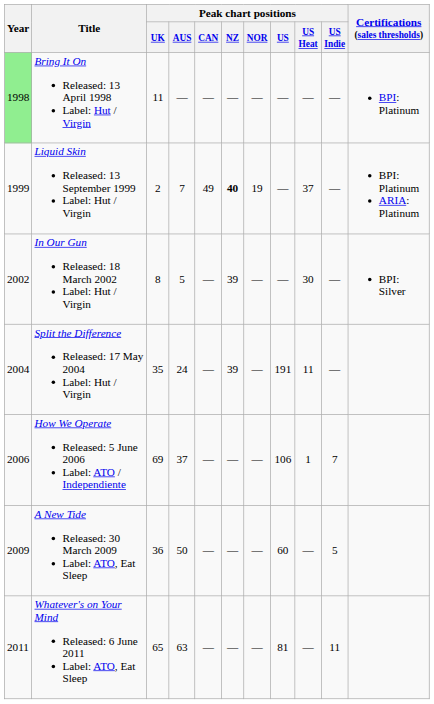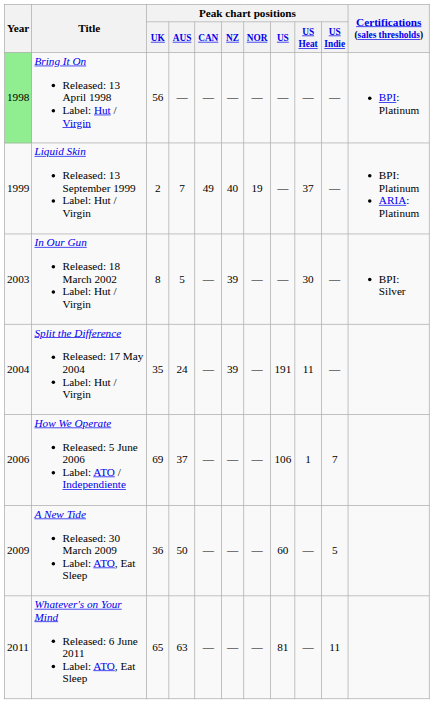 <table class="wikitable">
 <tr>
 <th rowspan="2">Year</th>
 <th rowspan="2" style="width:210px;">Title</th>
 <th colspan="8">Peak chart positions</th>
 <th rowspan="2" style="width:130px;"><a href='#'>Certifications</a><br><small>(<a href='#'>sales thresholds</a>)</small></th>
 </tr>
 <tr>
 <th style="width:35px;"><small><a href='#'>UK</a></small><br></th>
 <th style="width:35px;"><small><a href='#'>AUS</a></small><br></th>
 <th style="width:35px;"><small><a href='#'>CAN</a></small><br></th>
 <th style="width:35px;"><small><a href='#'>NZ</a></small><br></th>
 <th style="width:35px;"><small><a href='#'>NOR</a></small><br></th>
 <th style="width:35px;"><small><a href='#'>US</a></small><br></th>
 <th style="width:35px;"><small><a href='#'>US Heat</a></small></th>
 <th style="width:35px;"><small><a href='#'>US Indie</a></small></th>
 </tr>
 <tr>
 <td style="background: lightgreen;">1998</td>
 <td><em><a href='#'>Bring It On</a></em><br><ul><li>Released: 13 April 1998</li><li>Label: <a href='#'>Hut</a> / <a href='#'>Virgin</a></li></ul></td>
-<td style="text-align:center;">11</td>
+<td style="text-align:center;">56</td>
 <td style="text-align:center;">—</td>
 <td style="text-align:center;">—</td>
 <td style="text-align:center;">—</td>
 <td style="text-align:center;">—</td>
 <td style="text-align:center;">—</td>
 <td style="text-align:center;">—</td>
 <td style="text-align:center;">—</td>
 <td><br><ul><li><a href='#'>BPI</a>: Platinum</li></ul></td>
 </tr>
 <tr>
 <td>1999</td>
 <td><em><a href='#'>Liquid Skin</a></em><br><ul><li>Released: 13 September 1999</li><li>Label: Hut / Virgin</li></ul></td>
 <td style="text-align:center;">2</td>
 <td style="text-align:center;">7</td>
 <td style="text-align:center;">49</td>
-<td style="text-align:center;"><strong>40</strong></td>
+<td style="text-align:center;">40</td>
 <td style="text-align:center;">19</td>
 <td style="text-align:center;">—</td>
 <td style="text-align:center;">37</td>
 <td style="text-align:center;">—</td>
 <td><br><ul><li>BPI: Platinum</li><li><a href='#'>ARIA</a>: Platinum</li></ul></td>
 </tr>
 <tr>
-<td>2002</td>
+<td>2003</td>
 <td><em><a href='#'>In Our Gun</a></em><br><ul><li>Released: 18 March 2002</li><li>Label: Hut / Virgin</li></ul></td>
 <td style="text-align:center;">8</td>
 <td style="text-align:center;">5</td>
 <td style="text-align:center;">—</td>
 <td style="text-align:center;">39</td>
 <td style="text-align:center;">—</td>
 <td style="text-align:center;">—</td>
 <td style="text-align:center;">30</td>
 <td style="text-align:center;">—</td>
 <td><br><ul><li>BPI: Silver</li></ul></td>
 </tr>
 <tr>
 <td>2004</td>
 <td><em><a href='#'>Split the Difference</a></em><br><ul><li>Released: 17 May 2004</li><li>Label: Hut / Virgin</li></ul></td>
 <td style="text-align:center;">35</td>
 <td style="text-align:center;">24</td>
 <td style="text-align:center;">—</td>
 <td style="text-align:center;">39</td>
 <td style="text-align:center;">—</td>
 <td style="text-align:center;">191</td>
 <td style="text-align:center;">11</td>
 <td style="text-align:center;">—</td>
 <td></td>
 </tr>
 <tr>
 <td>2006</td>
 <td><em><a href='#'>How We Operate</a></em><br><ul><li>Released: 5 June 2006</li><li>Label: <a href='#'>ATO</a> / <a href='#'>Independiente</a></li></ul></td>
 <td style="text-align:center;">69</td>
 <td style="text-align:center;">37</td>
 <td style="text-align:center;">—</td>
 <td style="text-align:center;">—</td>
 <td style="text-align:center;">—</td>
 <td style="text-align:center;">106</td>
 <td style="text-align:center;">1</td>
 <td style="text-align:center;">7</td>
 <td></td>
 </tr>
 <tr>
 <td>2009</td>
 <td><em><a href='#'>A New Tide</a></em><br><ul><li>Released: 30 March 2009</li><li>Label: <a href='#'>ATO</a>, Eat Sleep</li></ul></td>
 <td style="text-align:center;">36</td>
 <td style="text-align:center;">50</td>
 <td style="text-align:center;">—</td>
 <td style="text-align:center;">—</td>
 <td style="text-align:center;">—</td>
 <td style="text-align:center;">60</td>
 <td style="text-align:center;">—</td>
 <td style="text-align:center;">5</td>
 <td></td>
 </tr>
 <tr>
 <td>2011</td>
 <td><em><a href='#'>Whatever's on Your Mind</a></em><br><ul><li>Released: 6 June 2011</li><li>Label: <a href='#'>ATO</a>, Eat Sleep</li></ul></td>
 <td style="text-align:center;">65</td>
 <td style="text-align:center;">63</td>
 <td style="text-align:center;">—</td>
 <td style="text-align:center;">—</td>
 <td style="text-align:center;">—</td>
 <td style="text-align:center;">81</td>
 <td style="text-align:center;">—</td>
 <td style="text-align:center;">11</td>
 <td></td>
 </tr>
 </table>
